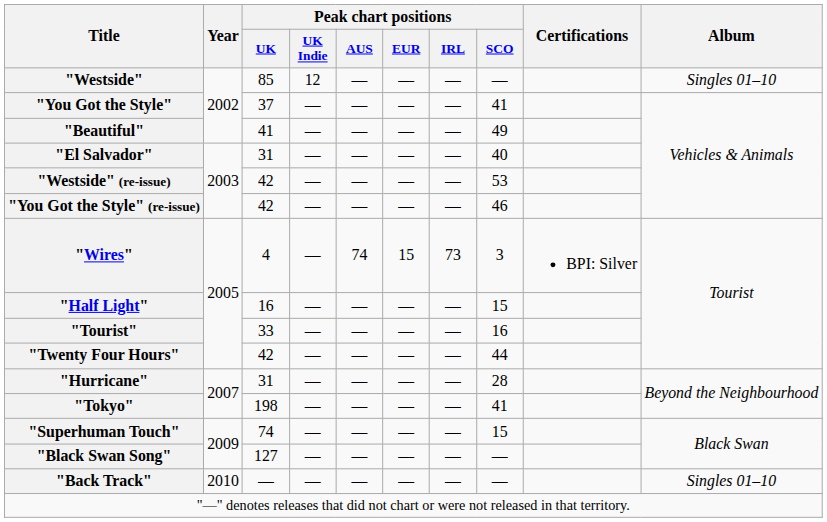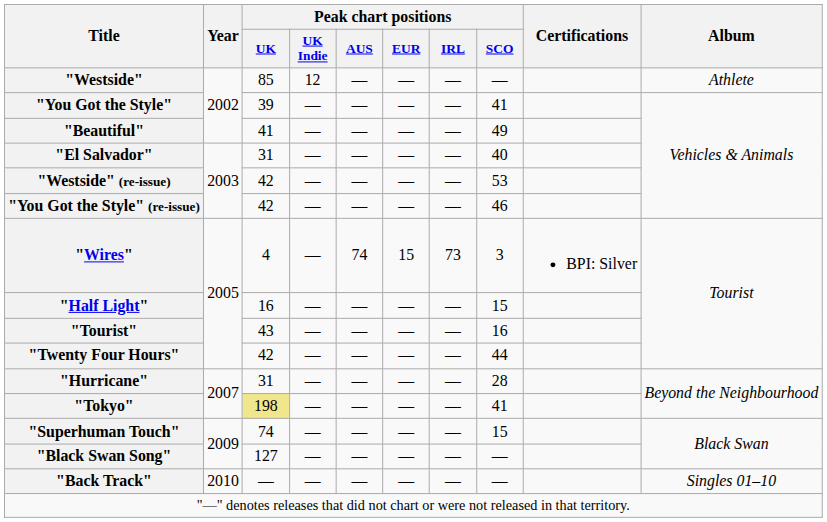 <table class="wikitable plainrowheaders" style="text-align:center;">
 <tr>
 <th scope="col" rowspan="2">Title</th>
 <th scope="col" rowspan="2">Year</th>
 <th scope="col" colspan="6">Peak chart positions</th>
 <th scope="col" rowspan="2">Certifications</th>
 <th scope="col" rowspan="2">Album</th>
 </tr>
 <tr>
 <th style="width:3em;font-size:85%;"><a href='#'>UK</a><br></th>
 <th style="width:3em;font-size:85%;"><a href='#'>UK<br>Indie</a><br></th>
 <th style="width:3em;font-size:85%;"><a href='#'>AUS</a><br></th>
 <th style="width:3em;font-size:85%;"><a href='#'>EUR</a><br></th>
 <th style="width:3em;font-size:85%;"><a href='#'>IRL</a><br></th>
 <th style="width:3em;font-size:85%;"><a href='#'>SCO</a><br></th>
 </tr>
 <tr>
 <th scope="row">"Westside"</th>
 <td rowspan="3">2002</td>
 <td>85</td>
 <td>12</td>
 <td>—</td>
 <td>—</td>
 <td>—</td>
 <td>—</td>
 <td></td>
-<td><em>Singles 01–10</em></td>
+<td><em>Athlete</em></td>
 </tr>
 <tr>
 <th scope="row">"You Got the Style"</th>
-<td>37</td>
+<td>39</td>
 <td>—</td>
 <td>—</td>
 <td>—</td>
 <td>—</td>
 <td>41</td>
 <td></td>
 <td rowspan="5"><em>Vehicles & Animals</em></td>
 </tr>
 <tr>
 <th scope="row">"Beautiful"</th>
 <td>41</td>
 <td>—</td>
 <td>—</td>
 <td>—</td>
 <td>—</td>
 <td>49</td>
 <td></td>
 </tr>
 <tr>
 <th scope="row">"El Salvador"</th>
 <td rowspan="3">2003</td>
 <td>31</td>
 <td>—</td>
 <td>—</td>
 <td>—</td>
 <td>—</td>
 <td>40</td>
 <td></td>
 </tr>
 <tr>
 <th scope="row">"Westside" <small>(re-issue)</small></th>
 <td>42</td>
 <td>—</td>
 <td>—</td>
 <td>—</td>
 <td>—</td>
 <td>53</td>
 <td></td>
 </tr>
 <tr>
 <th scope="row">"You Got the Style" <small>(re-issue)</small></th>
 <td>42</td>
 <td>—</td>
 <td>—</td>
 <td>—</td>
 <td>—</td>
 <td>46</td>
 <td></td>
 </tr>
 <tr>
 <th scope="row">"<a href='#'>Wires</a>"</th>
 <td rowspan="4">2005</td>
 <td>4</td>
 <td>—</td>
 <td>74</td>
 <td>15</td>
 <td>73</td>
 <td>3</td>
 <td><br><ul><li>BPI: Silver</li></ul></td>
 <td rowspan="4"><em>Tourist</em></td>
 </tr>
 <tr>
 <th scope="row">"<a href='#'>Half Light</a>"</th>
 <td>16</td>
 <td>—</td>
 <td>—</td>
 <td>—</td>
 <td>—</td>
 <td>15</td>
 <td></td>
 </tr>
 <tr>
 <th scope="row">"Tourist"</th>
-<td>33</td>
+<td>43</td>
 <td>—</td>
 <td>—</td>
 <td>—</td>
 <td>—</td>
 <td>16</td>
 <td></td>
 </tr>
 <tr>
 <th scope="row">"Twenty Four Hours"</th>
 <td>42</td>
 <td>—</td>
 <td>—</td>
 <td>—</td>
 <td>—</td>
 <td>44</td>
 <td></td>
 </tr>
 <tr>
 <th scope="row">"Hurricane"</th>
 <td rowspan="2">2007</td>
 <td>31</td>
 <td>—</td>
 <td>—</td>
 <td>—</td>
 <td>—</td>
 <td>28</td>
 <td></td>
 <td rowspan="2"><em>Beyond the Neighbourhood</em></td>
 </tr>
 <tr>
 <th scope="row">"Tokyo"</th>
-<td>198</td>
+<td style="background: khaki;">198</td>
 <td>—</td>
 <td>—</td>
 <td>—</td>
 <td>—</td>
 <td>41</td>
 <td></td>
 </tr>
 <tr>
 <th scope="row">"Superhuman Touch"</th>
 <td rowspan="2">2009</td>
 <td>74</td>
 <td>—</td>
 <td>—</td>
 <td>—</td>
 <td>—</td>
 <td>15</td>
 <td></td>
 <td rowspan="2"><em>Black Swan</em></td>
 </tr>
 <tr>
 <th scope="row">"Black Swan Song"</th>
 <td>127</td>
 <td>—</td>
 <td>—</td>
 <td>—</td>
 <td>—</td>
 <td>—</td>
 <td></td>
 </tr>
 <tr>
 <th scope="row">"Back Track"</th>
 <td>2010</td>
 <td>—</td>
 <td>—</td>
 <td>—</td>
 <td>—</td>
 <td>—</td>
 <td>—</td>
 <td></td>
 <td><em>Singles 01–10</em></td>
 </tr>
 <tr>
 <td colspan="14" style="font-size:90%">"—" denotes releases that did not chart or were not released in that territory.</td>
 </tr>
 </table>
